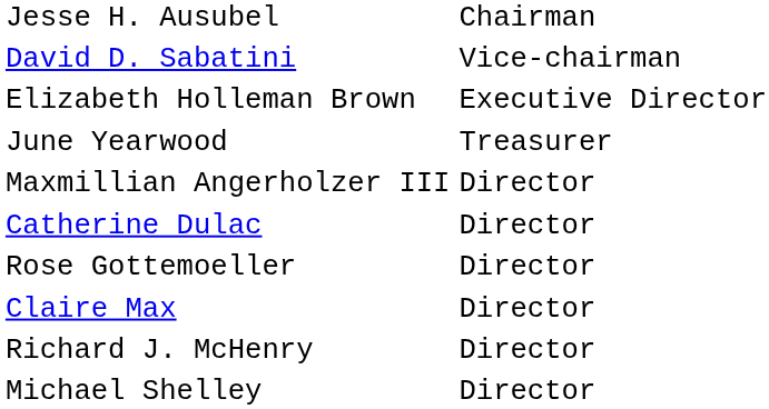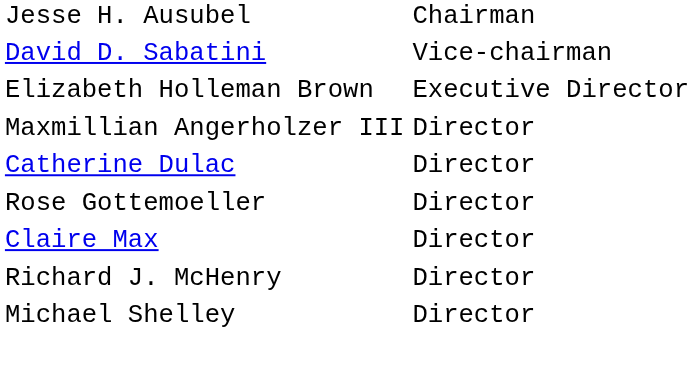 <table class="sortable">
 <tr>
 <td>Jesse H. Ausubel</td>
 <td>Chairman</td>
 </tr>
 <tr>
 <td><a href='#'>David D. Sabatini</a></td>
 <td>Vice-chairman</td>
 </tr>
 <tr>
 <td>Elizabeth Holleman Brown</td>
 <td>Executive Director</td>
-</tr>
-<tr>
-<td>June Yearwood</td>
-<td>Treasurer</td>
 </tr>
 <tr>
 <td>Maxmillian Angerholzer III</td>
 <td>Director</td>
 </tr>
 <tr>
 <td><a href='#'>Catherine Dulac</a></td>
 <td>Director</td>
 </tr>
 <tr>
 <td>Rose Gottemoeller</td>
 <td>Director</td>
 </tr>
 <tr>
 <td><a href='#'>Claire Max</a></td>
 <td>Director</td>
 </tr>
 <tr>
 <td>Richard J. McHenry</td>
 <td>Director</td>
 </tr>
 <tr>
 <td>Michael Shelley</td>
 <td>Director</td>
 </tr>
 </table>
